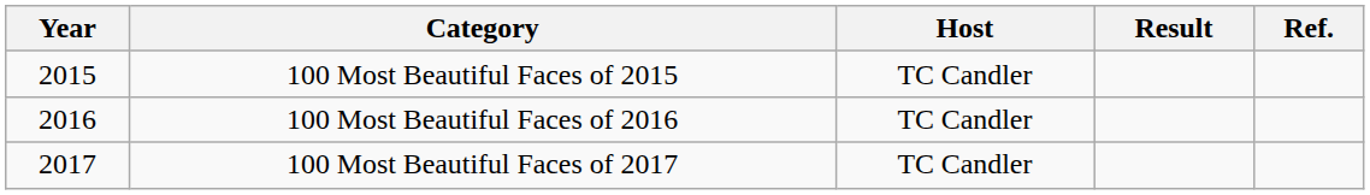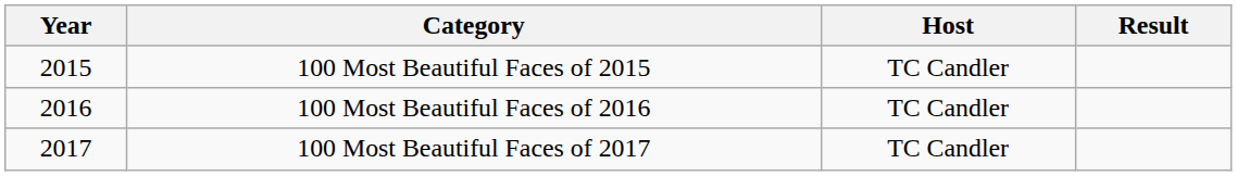 <table class="wikitable sortable"  style="text-align:center; width:60%;">
 <tr>
 <th>Year</th>
 <th>Category</th>
 <th>Host</th>
 <th>Result</th>
-<th>Ref.</th>
 </tr>
 <tr>
 <td>2015</td>
 <td>100 Most Beautiful Faces of 2015</td>
 <td>TC Candler</td>
-<td></td>
 <td></td>
 </tr>
 <tr>
 <td>2016</td>
 <td>100 Most Beautiful Faces of 2016</td>
 <td>TC Candler</td>
 <td></td>
-<td></td>
 </tr>
 <tr>
 <td>2017</td>
 <td>100 Most Beautiful Faces of 2017</td>
 <td>TC Candler</td>
 <td></td>
-<td></td>
 </tr>
 </table>
